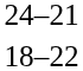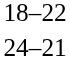 <table style="text-align:center">
 <tr>
 <th width=200></th>
 <th width=100></th>
 <th width=200></th>
 </tr>
 <tr>
+<td align=right><strong></strong></td>
+<td>18–22</td>
+<td align=left></td>
+</tr>
+<tr>
 <td align=right></td>
 <td>24–21</td>
 <td align=left><strong></strong></td>
 </tr>
-<tr>
-<td align=right><strong></strong></td>
-<td>18–22</td>
-<td align=left></td>
-</tr>
 </table>
